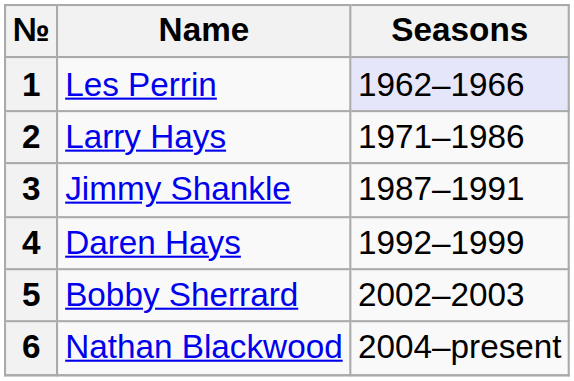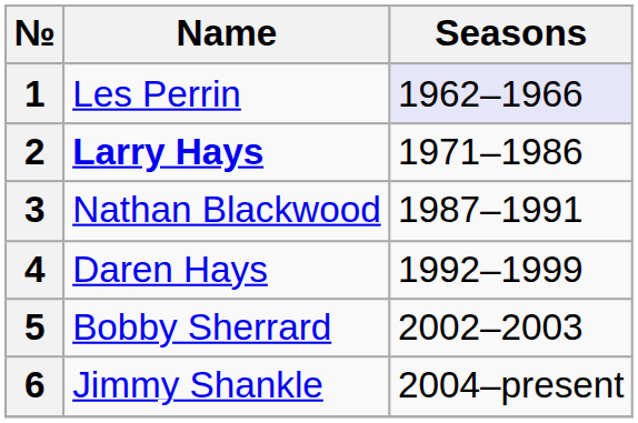 <table class="wikitable">
 <tr>
 <th>№</th>
 <th>Name</th>
 <th>Seasons</th>
 </tr>
 <tr>
 <th>1</th>
 <td><a href='#'>Les Perrin</a></td>
 <td style="background: lavender;">1962–1966</td>
 </tr>
 <tr>
 <th>2</th>
-<td><a href='#'>Larry Hays</a></td>
+<td><strong><a href='#'>Larry Hays</a></strong></td>
 <td>1971–1986</td>
 </tr>
 <tr>
 <th>3</th>
-<td><a href='#'>Jimmy Shankle</a></td>
+<td><a href='#'>Nathan Blackwood</a></td>
 <td>1987–1991</td>
 </tr>
 <tr>
 <th>4</th>
 <td><a href='#'>Daren Hays</a></td>
 <td>1992–1999</td>
 </tr>
 <tr>
 <th>5</th>
 <td><a href='#'>Bobby Sherrard</a></td>
 <td>2002–2003</td>
 </tr>
 <tr>
 <th>6</th>
-<td><a href='#'>Nathan Blackwood</a></td>
+<td><a href='#'>Jimmy Shankle</a></td>
 <td>2004–present</td>
 </tr>
 <tr>
 </tr>
 </table>
